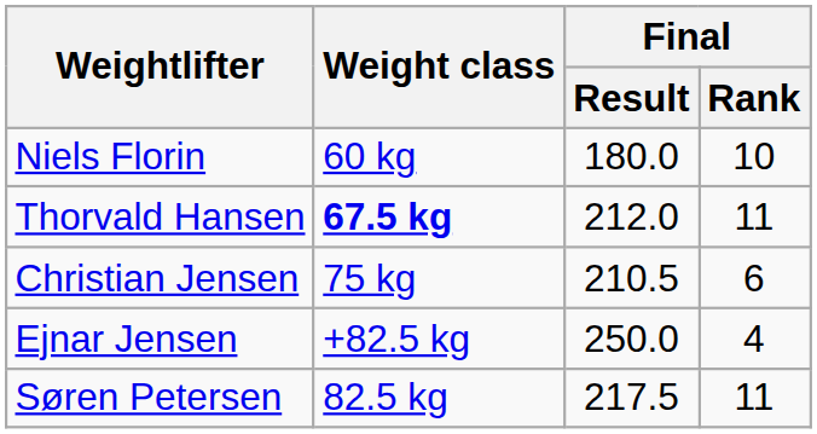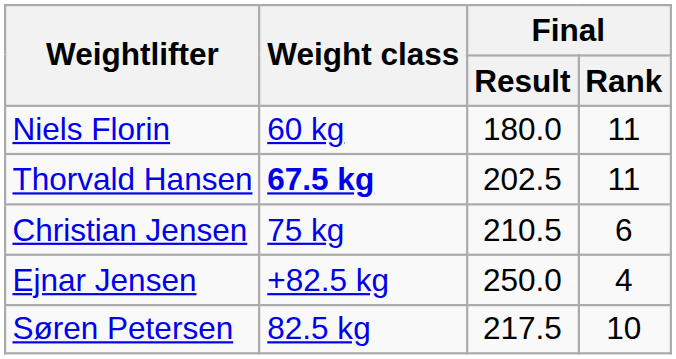 <table class=wikitable style="font-size:90%">
 <tr>
 <th rowspan=2>Weightlifter</th>
 <th rowspan=2>Weight class</th>
 <th colspan=2>Final</th>
 </tr>
 <tr>
 <th>Result</th>
 <th>Rank</th>
 </tr>
 <tr>
 <td><a href='#'>Niels Florin</a></td>
 <td><a href='#'>60 kg</a></td>
 <td align=center>180.0</td>
-<td align=center>10</td>
+<td align=center>11</td>
 </tr>
 <tr>
 <td><a href='#'>Thorvald Hansen</a></td>
 <td><strong><a href='#'>67.5 kg</a></strong></td>
-<td align=center>212.0</td>
+<td align=center>202.5</td>
 <td align=center>11</td>
 </tr>
 <tr>
 <td><a href='#'>Christian Jensen</a></td>
 <td><a href='#'>75 kg</a></td>
 <td align=center>210.5</td>
 <td align=center>6</td>
 </tr>
 <tr>
 <td><a href='#'>Ejnar Jensen</a></td>
 <td><a href='#'>+82.5 kg</a></td>
 <td align=center>250.0</td>
 <td align=center>4</td>
 </tr>
 <tr>
 <td><a href='#'>Søren Petersen</a></td>
 <td><a href='#'>82.5 kg</a></td>
 <td align=center>217.5</td>
-<td align=center>11</td>
+<td align=center>10</td>
 </tr>
 </table>
